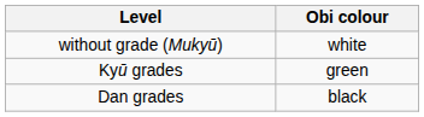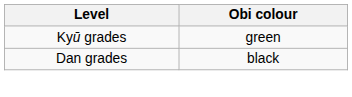 <table class="wikitable" width="400" style="text-align:center">
 <tr>
 <th>Level</th>
 <th>Obi colour</th>
-</tr>
-<tr>
-<td>without grade (<em>Mukyū</em>)</td>
-<td>white</td>
 </tr>
 <tr>
 <td>Ky<em>ū</em> grades</td>
 <td>green</td>
 </tr>
 <tr>
 <td>Dan grades</td>
 <td>black</td>
 </tr>
 </table>
